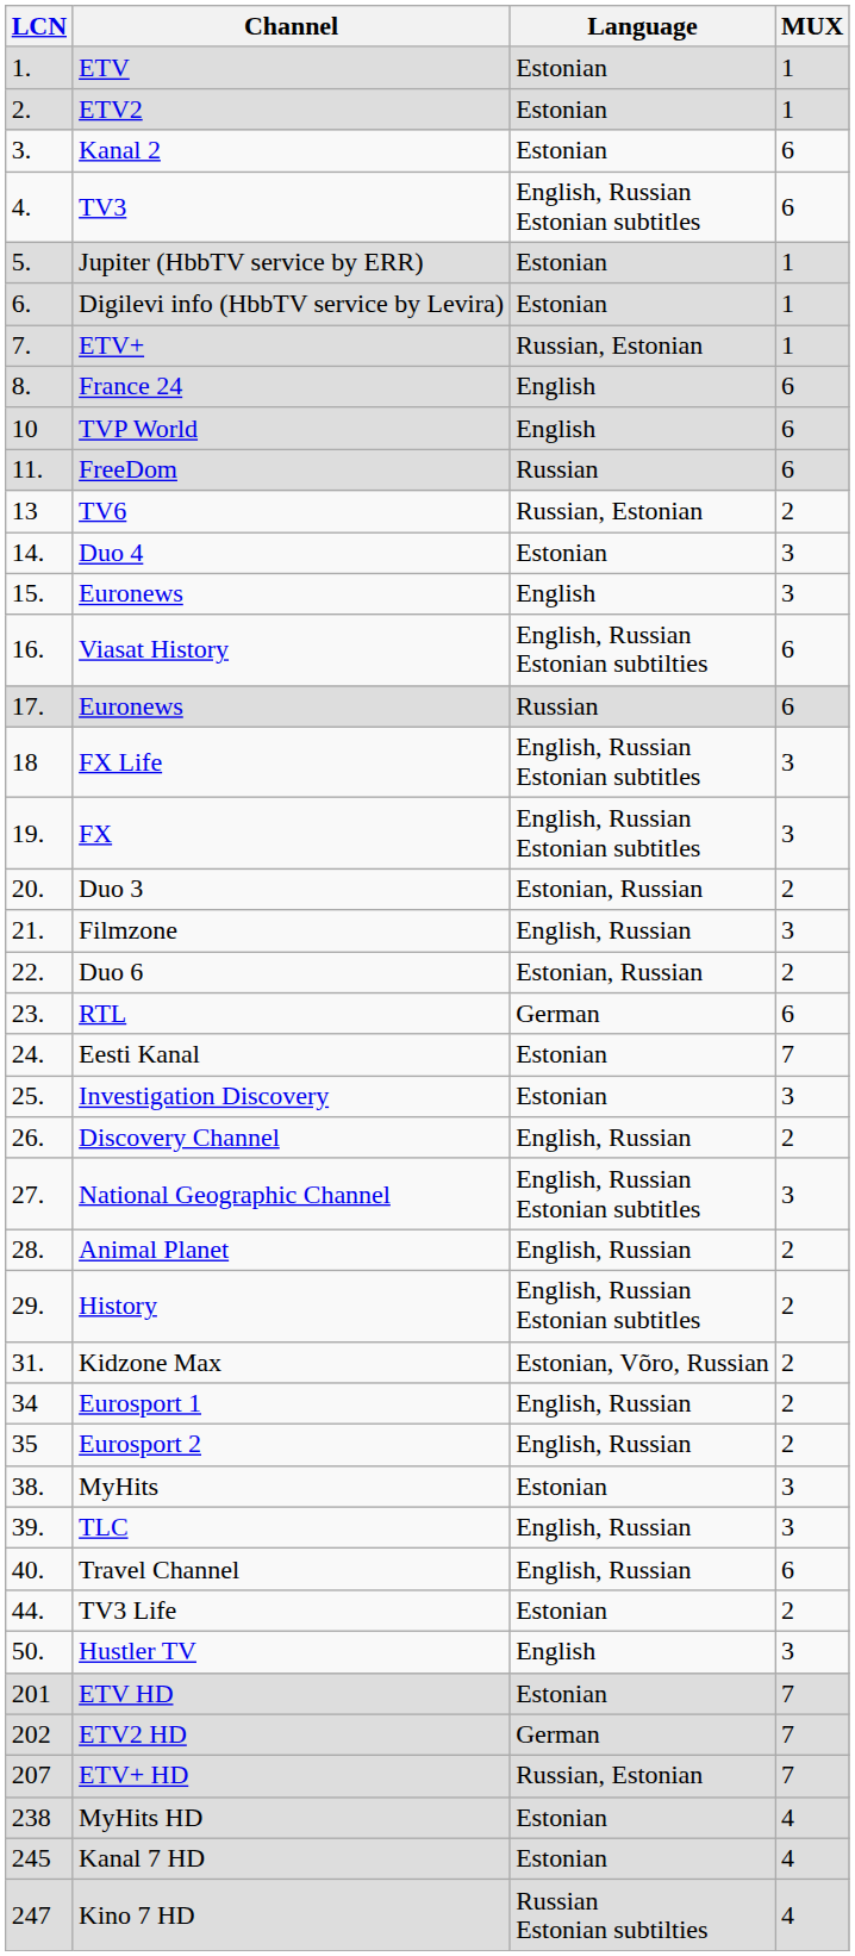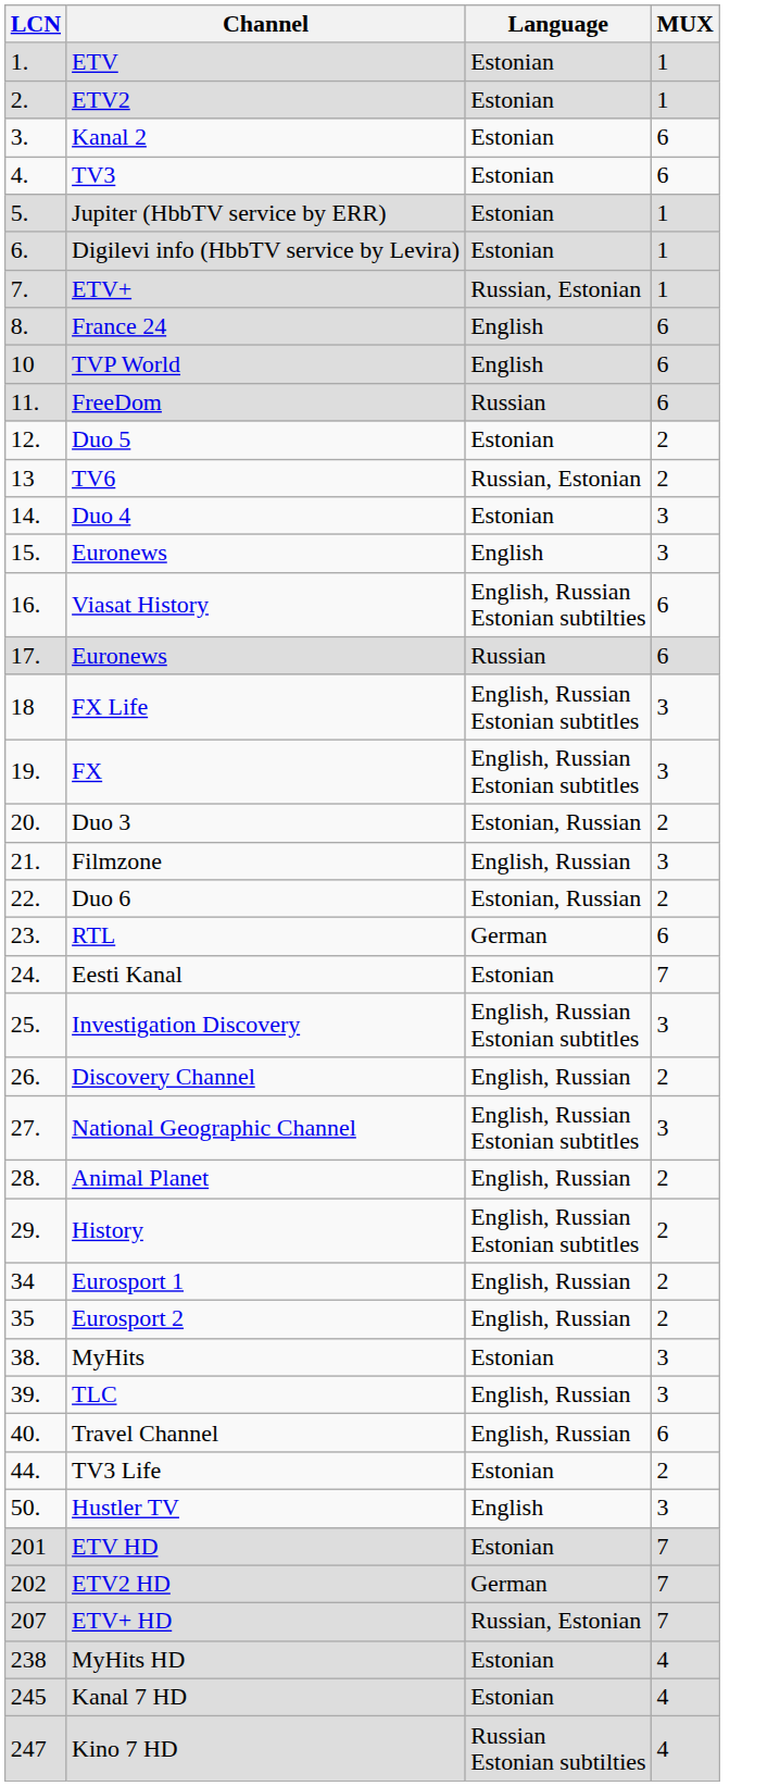 <table class="sortable wikitable">
 <tr>
 <th><a href='#'>LCN</a></th>
 <th>Channel</th>
 <th>Language</th>
 <th>MUX</th>
 </tr>
 <tr style="background:#ddd;">
 <td>1.</td>
 <td><a href='#'>ETV</a></td>
 <td>Estonian</td>
 <td>1</td>
 </tr>
 <tr style="background:#ddd;">
 <td>2.</td>
 <td><a href='#'>ETV2</a></td>
 <td>Estonian</td>
 <td>1</td>
 </tr>
 <tr>
 <td>3.</td>
 <td><a href='#'>Kanal 2</a></td>
 <td>Estonian</td>
 <td>6</td>
 </tr>
 <tr>
 <td>4.</td>
 <td><a href='#'>TV3</a></td>
-<td>English, Russian<br>Estonian subtitles</td>
+<td>Estonian</td>
 <td>6</td>
 </tr>
 <tr style="background:#ddd;">
 <td>5.</td>
 <td>Jupiter (HbbTV service by ERR)</td>
 <td>Estonian</td>
 <td>1</td>
 </tr>
 <tr style="background:#ddd;">
 <td>6.</td>
 <td>Digilevi info (HbbTV service by Levira)</td>
 <td>Estonian</td>
 <td>1</td>
 </tr>
 <tr style="background:#ddd;">
 <td>7.</td>
 <td><a href='#'>ETV+</a></td>
 <td>Russian, Estonian</td>
 <td>1</td>
 </tr>
 <tr style="background:#ddd;">
 <td>8.</td>
 <td><a href='#'>France 24</a></td>
 <td>English</td>
 <td>6</td>
 </tr>
 <tr style="background:#ddd;">
 <td>10</td>
 <td><a href='#'>TVP World</a></td>
 <td>English</td>
 <td>6</td>
 </tr>
 <tr style="background:#ddd;">
 <td>11.</td>
 <td><a href='#'>FreeDom</a></td>
 <td>Russian</td>
 <td>6</td>
+</tr>
+<tr>
+<td>12.</td>
+<td><a href='#'>Duo 5</a></td>
+<td>Estonian</td>
+<td>2</td>
 </tr>
 <tr>
 <td>13</td>
 <td><a href='#'>TV6</a></td>
 <td>Russian, Estonian</td>
 <td>2</td>
 </tr>
 <tr>
 <td>14.</td>
 <td><a href='#'>Duo 4</a></td>
 <td>Estonian</td>
 <td>3</td>
 </tr>
 <tr>
 <td>15.</td>
 <td><a href='#'>Euronews</a></td>
 <td>English</td>
 <td>3</td>
 </tr>
 <tr>
 <td>16.</td>
 <td><a href='#'>Viasat History</a></td>
 <td>English, Russian<br>Estonian subtilties</td>
 <td>6</td>
 </tr>
 <tr style="background:#ddd;">
 <td>17.</td>
 <td><a href='#'>Euronews</a></td>
 <td>Russian</td>
 <td>6</td>
 </tr>
 <tr>
 <td>18</td>
 <td><a href='#'>FX Life</a></td>
 <td>English, Russian<br>Estonian subtitles</td>
 <td>3</td>
 </tr>
 <tr>
 <td>19.</td>
 <td><a href='#'>FX</a></td>
 <td>English, Russian<br>Estonian subtitles</td>
 <td>3</td>
 </tr>
 <tr>
 <td>20.</td>
 <td>Duo 3</td>
 <td>Estonian, Russian</td>
 <td>2</td>
 </tr>
 <tr>
 <td>21.</td>
 <td>Filmzone</td>
 <td>English, Russian</td>
 <td>3</td>
 </tr>
 <tr>
 <td>22.</td>
 <td>Duo 6</td>
 <td>Estonian, Russian</td>
 <td>2</td>
 </tr>
 <tr>
 <td>23.</td>
 <td><a href='#'>RTL</a></td>
 <td>German</td>
 <td>6</td>
 </tr>
 <tr>
 <td>24.</td>
 <td>Eesti Kanal</td>
 <td>Estonian</td>
 <td>7</td>
 </tr>
 <tr>
 <td>25.</td>
 <td><a href='#'>Investigation Discovery</a></td>
-<td>Estonian</td>
+<td>English, Russian<br>Estonian subtitles</td>
 <td>3</td>
 </tr>
 <tr>
 <td>26.</td>
 <td><a href='#'>Discovery Channel</a></td>
 <td>English, Russian</td>
 <td>2</td>
 </tr>
 <tr>
 <td>27.</td>
 <td><a href='#'>National Geographic Channel</a></td>
 <td>English, Russian<br>Estonian subtitles</td>
 <td>3</td>
 </tr>
 <tr>
 <td>28.</td>
 <td><a href='#'>Animal Planet</a></td>
 <td>English, Russian</td>
 <td>2</td>
 </tr>
 <tr>
 <td>29.</td>
 <td><a href='#'>History</a></td>
 <td>English, Russian<br>Estonian subtitles</td>
-<td>2</td>
-</tr>
-<tr>
-<td>31.</td>
-<td>Kidzone Max</td>
-<td>Estonian, Võro, Russian</td>
 <td>2</td>
 </tr>
 <tr>
 <td>34</td>
 <td><a href='#'>Eurosport 1</a></td>
 <td>English, Russian</td>
 <td>2</td>
 </tr>
 <tr>
 <td>35</td>
 <td><a href='#'>Eurosport 2</a></td>
 <td>English, Russian</td>
 <td>2</td>
 </tr>
 <tr>
 <td>38.</td>
 <td>MyHits</td>
 <td>Estonian</td>
 <td>3</td>
 </tr>
 <tr>
 <td>39.</td>
 <td><a href='#'>TLC</a></td>
 <td>English, Russian</td>
 <td>3</td>
 </tr>
 <tr>
 <td>40.</td>
 <td>Travel Channel</td>
 <td>English, Russian</td>
 <td>6</td>
 </tr>
 <tr>
 <td>44.</td>
 <td>TV3 Life</td>
 <td>Estonian</td>
 <td>2</td>
 </tr>
 <tr>
 <td>50.</td>
 <td><a href='#'>Hustler TV</a></td>
 <td>English</td>
 <td>3</td>
 </tr>
 <tr style="background:#ddd;">
 <td>201</td>
 <td><a href='#'>ETV HD</a></td>
 <td>Estonian</td>
 <td>7</td>
 </tr>
 <tr style="background:#ddd;">
 <td>202</td>
 <td><a href='#'>ETV2 HD</a></td>
 <td>German</td>
 <td>7</td>
 </tr>
 <tr style="background:#ddd;">
 <td>207</td>
 <td><a href='#'>ETV+ HD</a></td>
 <td>Russian, Estonian</td>
 <td>7</td>
 </tr>
 <tr style="background:#ddd;">
 <td>238</td>
 <td>MyHits HD</td>
 <td>Estonian</td>
 <td>4</td>
 </tr>
 <tr style="background:#ddd;">
 <td>245</td>
 <td>Kanal 7 HD</td>
 <td>Estonian</td>
 <td>4</td>
 </tr>
 <tr style="background:#ddd;">
 <td>247</td>
 <td>Kino 7 HD</td>
 <td>Russian<br>Estonian subtilties</td>
 <td>4</td>
 </tr>
 </table>
